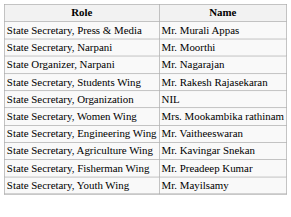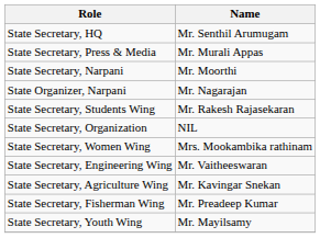 <table class="wikitable">
 <tr>
 <th>Role</th>
 <th>Name</th>
+</tr>
+<tr>
+<td>State Secretary, HQ</td>
+<td>Mr. Senthil Arumugam</td>
 </tr>
 <tr>
 <td>State Secretary, Press & Media</td>
 <td>Mr. Murali Appas</td>
 </tr>
 <tr>
 <td>State Secretary, Narpani</td>
 <td>Mr. Moorthi</td>
 </tr>
 <tr>
 <td>State Organizer, Narpani</td>
 <td>Mr. Nagarajan</td>
 </tr>
 <tr>
 <td>State Secretary, Students Wing</td>
 <td>Mr. Rakesh Rajasekaran</td>
 </tr>
 <tr>
 <td>State Secretary, Organization</td>
 <td>NIL</td>
 </tr>
 <tr>
 <td>State Secretary, Women Wing</td>
 <td>Mrs. Mookambika rathinam</td>
 </tr>
 <tr>
 <td>State Secretary, Engineering Wing</td>
 <td>Mr. Vaitheeswaran</td>
 </tr>
 <tr>
 <td>State Secretary, Agriculture Wing</td>
 <td>Mr. Kavingar Snekan</td>
 </tr>
 <tr>
 <td>State Secretary, Fisherman Wing</td>
 <td>Mr. Preadeep Kumar</td>
 </tr>
 <tr>
 <td>State Secretary, Youth Wing</td>
 <td>Mr. Mayilsamy</td>
 </tr>
 <tr>
 </tr>
 </table>
